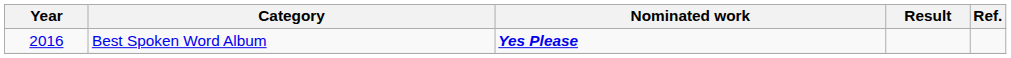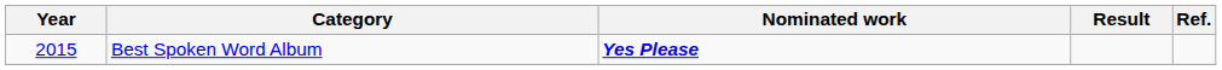 <table class=wikitable>
 <tr>
 <th scope="col" style="width:5em;">Year</th>
 <th scope="col" style="width:26em;">Category</th>
 <th scope="col" style="width:25em;">Nominated work</th>
 <th scope="col" style="width:5em;">Result</th>
 <th>Ref.</th>
 </tr>
 <tr>
-<td style="text-align:center;"><a href='#'>2016</a></td>
+<td style="text-align:center;"><a href='#'>2015</a></td>
 <td><a href='#'>Best Spoken Word Album</a></td>
 <td><strong><em><a href='#'>Yes Please</a></em></strong></td>
 <td></td>
 <td></td>
 </tr>
 <tr>
 </tr>
 </table>
